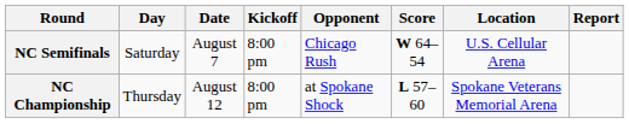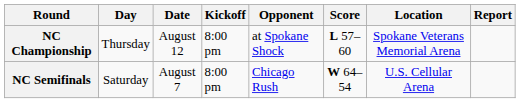 <table class="wikitable" style="font-size: 95%;">
 <tr>
 <th>Round</th>
 <th>Day</th>
 <th>Date</th>
 <th>Kickoff</th>
 <th>Opponent</th>
 <th>Score</th>
 <th>Location</th>
 <th>Report</th>
 </tr>
+<tr style= bgcolor="ffcccc">
+<th>NC Championship</th>
+<td align="center">Thursday</td>
+<td align="center">August 12</td>
+<td>8:00 pm</td>
+<td>at <a href='#'>Spokane Shock</a></td>
+<td align="center"><strong>L</strong> 57–60</td>
+<td align="center"><a href='#'>Spokane Veterans Memorial Arena</a></td>
+<td align="center"></td>
+</tr>
 <tr style= bgcolor="#bbffbb">
 <th>NC Semifinals</th>
 <td align="center">Saturday</td>
 <td align="center">August 7</td>
 <td>8:00 pm</td>
 <td><a href='#'>Chicago Rush</a></td>
 <td align="center"><strong>W</strong> 64–54</td>
 <td align="center"><a href='#'>U.S. Cellular Arena</a></td>
 <td align="center"></td>
 </tr>
-<tr style= bgcolor="ffcccc">
-<th>NC Championship</th>
-<td align="center">Thursday</td>
-<td align="center">August 12</td>
-<td>8:00 pm</td>
-<td>at <a href='#'>Spokane Shock</a></td>
-<td align="center"><strong>L</strong> 57–60</td>
-<td align="center"><a href='#'>Spokane Veterans Memorial Arena</a></td>
-<td align="center"></td>
-</tr>
 </table>
